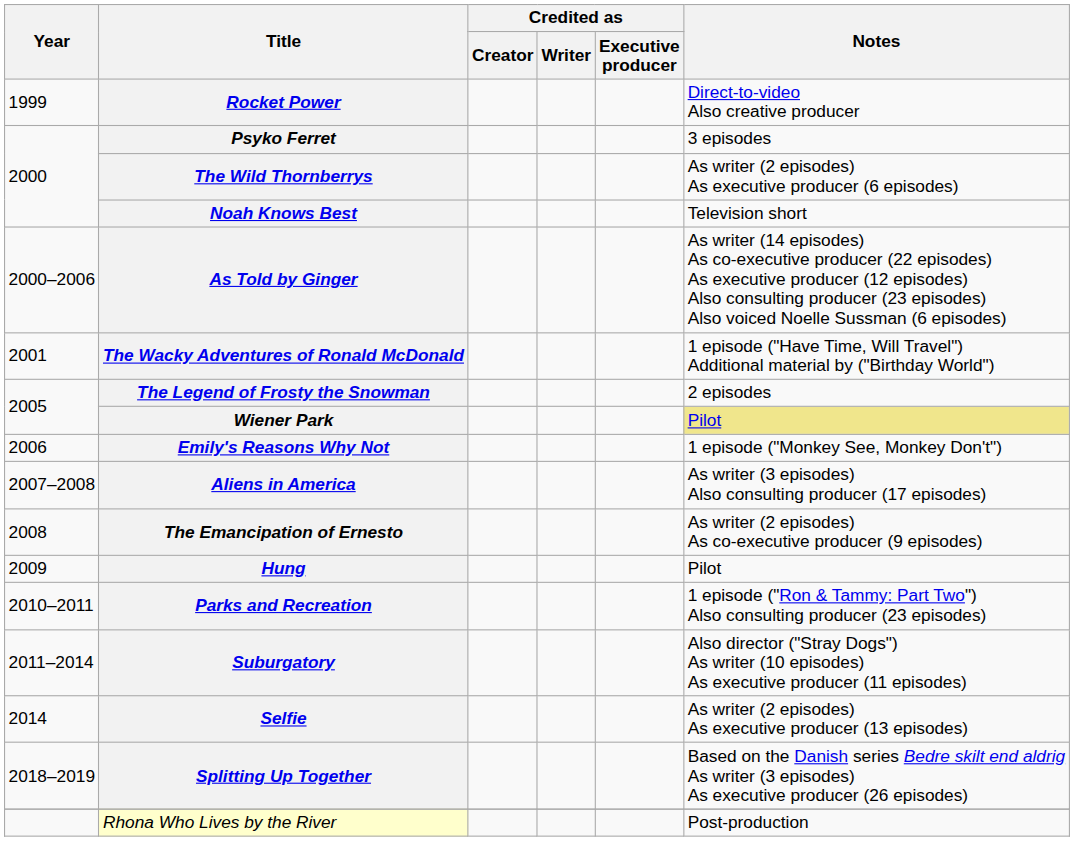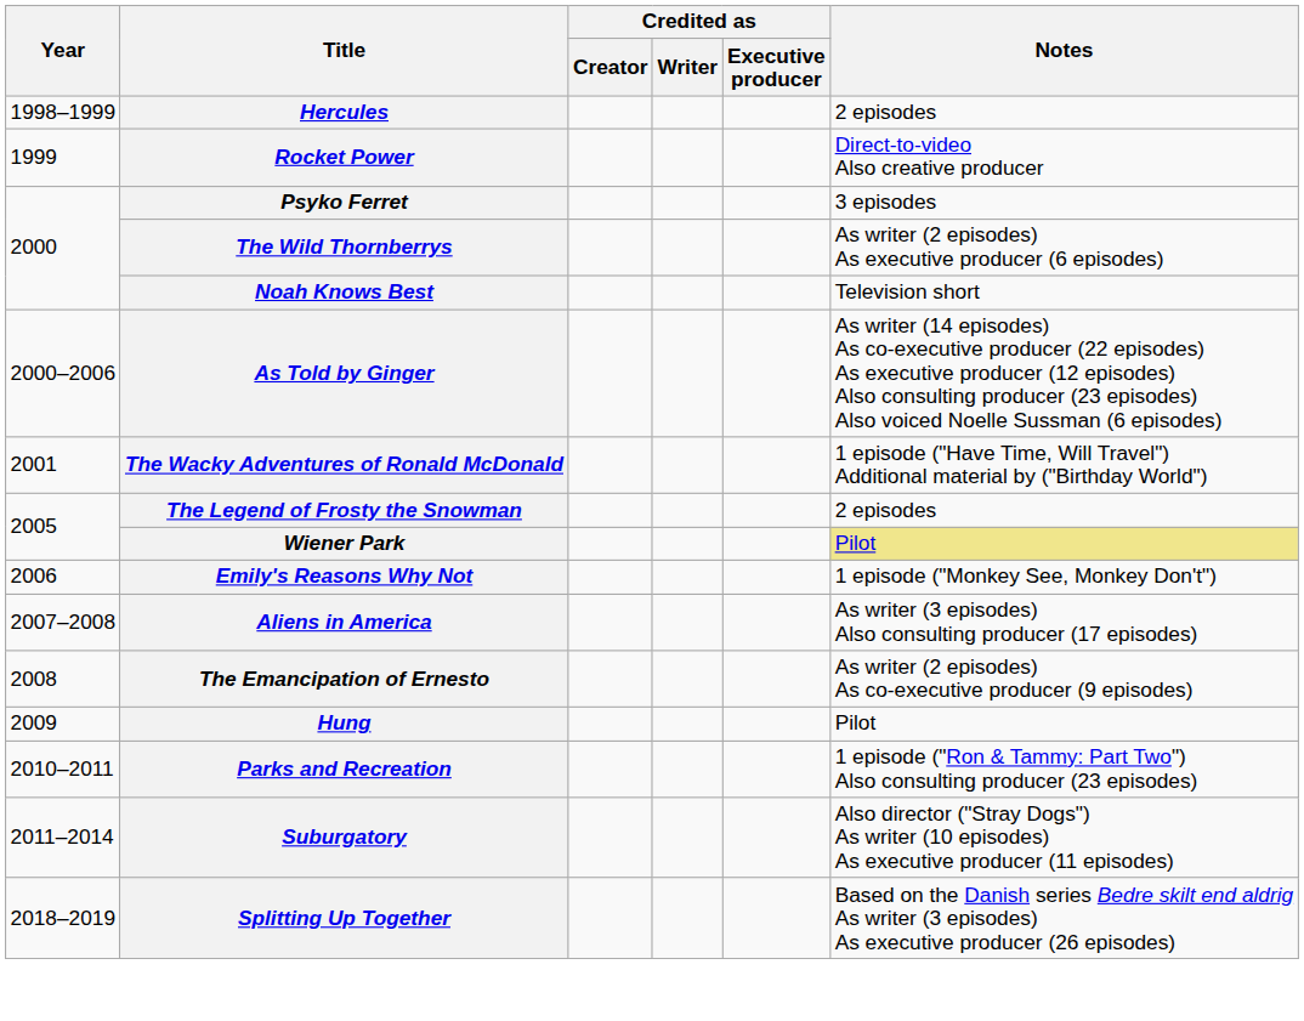 <table class="wikitable plainrowheaders unsortable">
 <tr>
 <th rowspan="2" scope="col">Year</th>
 <th rowspan="2" scope="col">Title</th>
 <th colspan="3" scope="col">Credited as</th>
 <th rowspan="2" scope="col" class="unsortable">Notes</th>
 </tr>
 <tr>
 <th>Creator</th>
 <th>Writer</th>
 <th>Executive<br>producer</th>
+</tr>
+<tr>
+<td>1998–1999</td>
+<th scope=row><em><a href='#'>Hercules</a></em></th>
+<td></td>
+<td></td>
+<td></td>
+<td>2 episodes</td>
 </tr>
 <tr>
 <td>1999</td>
 <th scope=row><em><a href='#'>Rocket Power</a></em></th>
 <td></td>
 <td></td>
 <td></td>
 <td><a href='#'>Direct-to-video</a><br>Also creative producer</td>
 </tr>
 <tr>
 <td rowspan="3">2000</td>
 <th scope=row><em>Psyko Ferret</em></th>
 <td></td>
 <td></td>
 <td></td>
 <td>3 episodes</td>
 </tr>
 <tr>
 <th scope=row><em><a href='#'>The Wild Thornberrys</a></em></th>
 <td></td>
 <td></td>
 <td></td>
 <td>As writer (2 episodes)<br>As executive producer (6 episodes)</td>
 </tr>
 <tr>
 <th scope=row><em><a href='#'>Noah Knows Best</a></em></th>
 <td></td>
 <td></td>
 <td></td>
 <td>Television short</td>
 </tr>
 <tr>
 <td>2000–2006</td>
 <th scope=row><em><a href='#'>As Told by Ginger</a></em></th>
 <td></td>
 <td></td>
 <td></td>
 <td>As writer (14 episodes)<br>As co-executive producer (22 episodes)<br>As executive producer (12 episodes)<br>Also consulting producer (23 episodes)<br>Also voiced Noelle Sussman (6 episodes)</td>
 </tr>
 <tr>
 <td>2001</td>
 <th scope=row><em><a href='#'>The Wacky Adventures of Ronald McDonald</a></em></th>
 <td></td>
 <td></td>
 <td></td>
 <td>1 episode ("Have Time, Will Travel")<br>Additional material by ("Birthday World")</td>
 </tr>
 <tr>
 <td rowspan="2">2005</td>
 <th scope=row><em><a href='#'>The Legend of Frosty the Snowman</a></em></th>
 <td></td>
 <td></td>
 <td></td>
 <td>2 episodes</td>
 </tr>
 <tr>
 <th scope=row><em>Wiener Park</em></th>
 <td></td>
 <td></td>
 <td></td>
 <td style="background: khaki;"><a href='#'>Pilot</a></td>
 </tr>
 <tr>
 <td>2006</td>
 <th scope=row><em><a href='#'>Emily's Reasons Why Not</a></em></th>
 <td></td>
 <td></td>
 <td></td>
 <td>1 episode ("Monkey See, Monkey Don't")</td>
 </tr>
 <tr>
 <td>2007–2008</td>
 <th scope=row><em><a href='#'>Aliens in America</a></em></th>
 <td></td>
 <td></td>
 <td></td>
 <td>As writer (3 episodes)<br>Also consulting producer (17 episodes)</td>
 </tr>
 <tr>
 <td>2008</td>
 <th scope=row><em>The Emancipation of Ernesto</em></th>
 <td></td>
 <td></td>
 <td></td>
 <td>As writer (2 episodes)<br>As co-executive producer (9 episodes)</td>
 </tr>
 <tr>
 <td>2009</td>
 <th scope=row><em><a href='#'>Hung</a></em></th>
 <td></td>
 <td></td>
 <td></td>
 <td>Pilot</td>
 </tr>
 <tr>
 <td>2010–2011</td>
 <th scope=row><em><a href='#'>Parks and Recreation</a></em></th>
 <td></td>
 <td></td>
 <td></td>
 <td>1 episode ("<a href='#'>Ron & Tammy: Part Two</a>")<br>Also consulting producer (23 episodes)</td>
 </tr>
 <tr>
 <td>2011–2014</td>
 <th scope=row><em><a href='#'>Suburgatory</a></em></th>
 <td></td>
 <td></td>
 <td></td>
 <td>Also director ("Stray Dogs")<br>As writer (10 episodes)<br>As executive producer (11 episodes)</td>
 </tr>
 <tr>
-<td>2014</td>
-<th scope=row><em><a href='#'>Selfie</a></em></th>
-<td></td>
-<td></td>
-<td></td>
-<td>As writer (2 episodes)<br>As executive producer (13 episodes)</td>
-</tr>
-<tr>
 <td>2018–2019</td>
 <th scope=row><em><a href='#'>Splitting Up Together</a></em></th>
 <td></td>
 <td></td>
 <td></td>
 <td>Based on the <a href='#'>Danish</a> series <em><a href='#'>Bedre skilt end aldrig</a></em><br>As writer (3 episodes)<br>As executive producer (26 episodes)</td>
 </tr>
 <tr>
 </tr>
-<tr>
-<td></td>
-<td style="background:#FFFFCC;"><em>Rhona Who Lives by the River</em> </td>
-<td></td>
-<td></td>
-<td></td>
-<td>Post-production</td>
-</tr>
 </table>
